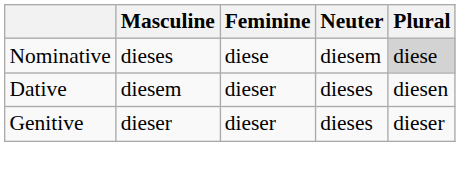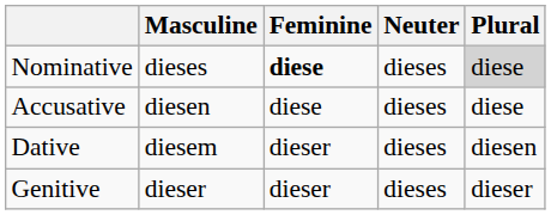 <table class="wikitable">
 <tr>
 <th></th>
 <th>Masculine</th>
 <th>Feminine</th>
 <th>Neuter</th>
 <th>Plural</th>
 </tr>
 <tr>
 <td>Nominative</td>
 <td>dieses</td>
+<td><strong>diese</strong></td>
+<td>dieses</td>
+<td style="background: lightgrey;">diese</td>
+</tr>
+<tr>
+<td>Accusative</td>
+<td>diesen</td>
 <td>diese</td>
-<td>diesem</td>
-<td style="background: lightgrey;">diese</td>
+<td>dieses</td>
+<td>diese</td>
 </tr>
 <tr>
 <td>Dative</td>
 <td>diesem</td>
 <td>dieser</td>
 <td>dieses</td>
 <td>diesen</td>
 </tr>
 <tr>
 <td>Genitive</td>
 <td>dieser</td>
 <td>dieser</td>
 <td>dieses</td>
 <td>dieser</td>
 </tr>
 </table>
